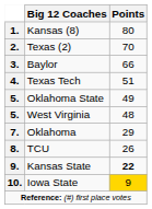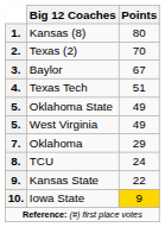 <table class="wikitable" style="white-space:nowrap; font-size:90%;">
 <tr>
 <td ! colspan=1 style="background:white; border-top-style:hidden; border-left-style:hidden;"></td>
 <th>Big 12 Coaches</th>
 <th>Points</th>
 </tr>
 <tr>
 <th>1.</th>
 <td>Kansas (8)</td>
 <td align="center">80</td>
 </tr>
 <tr>
 <th>2.</th>
 <td>Texas (2)</td>
 <td align="center">70</td>
 </tr>
 <tr>
 <th>3.</th>
 <td>Baylor</td>
-<td align="center">66</td>
+<td align="center">67</td>
 </tr>
 <tr>
 <th>4.</th>
 <td>Texas Tech</td>
 <td align="center">51</td>
 </tr>
 <tr>
 <th>5.</th>
 <td>Oklahoma State</td>
 <td align="center">49</td>
 </tr>
 <tr>
 <th>5.</th>
 <td>West Virginia</td>
-<td align="center">48</td>
+<td align="center">49</td>
 </tr>
 <tr>
 <th>7.</th>
 <td>Oklahoma</td>
 <td align="center">29</td>
 </tr>
 <tr>
 <th>8.</th>
 <td>TCU</td>
-<td align="center">26</td>
+<td align="center">24</td>
 </tr>
 <tr>
 <th>9.</th>
 <td>Kansas State</td>
-<td align="center"><strong>22</strong></td>
+<td align="center">22</td>
 </tr>
 <tr>
 <th>10.</th>
 <td>Iowa State</td>
 <td align="center" style="background: gold;">9</td>
 </tr>
 <tr>
 <td colspan="4"  style="font-size:8pt; text-align:center;"><strong>Reference: </strong> <em>(#) first place votes</em></td>
 </tr>
 </table>
